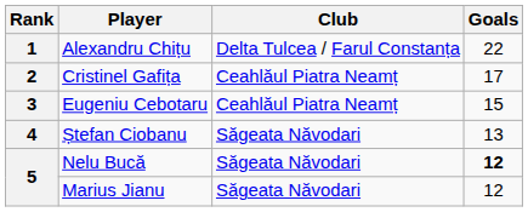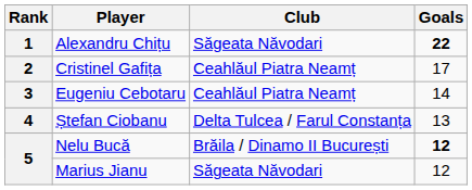 <table class="wikitable" style="text-align:center">
 <tr>
 <th>Rank</th>
 <th>Player</th>
 <th>Club</th>
 <th>Goals</th>
 </tr>
 <tr>
 <th>1</th>
 <td align="left"> <a href='#'>Alexandru Chițu</a></td>
-<td align="left"><a href='#'>Delta Tulcea</a> / <a href='#'>Farul Constanța</a></td>
-<td>22</td>
+<td align="left"><a href='#'>Săgeata Năvodari</a></td>
+<td><strong>22</strong></td>
 </tr>
 <tr>
 <th>2</th>
 <td align="left"> <a href='#'>Cristinel Gafița</a></td>
 <td align="left"><a href='#'>Ceahlăul Piatra Neamț</a></td>
 <td>17</td>
 </tr>
 <tr>
 <th>3</th>
 <td align="left"> <a href='#'>Eugeniu Cebotaru</a></td>
 <td align="left"><a href='#'>Ceahlăul Piatra Neamț</a></td>
-<td>15</td>
+<td>14</td>
 </tr>
 <tr>
 <th>4</th>
 <td align="left"> <a href='#'>Ștefan Ciobanu</a></td>
-<td align="left"><a href='#'>Săgeata Năvodari</a></td>
+<td align="left"><a href='#'>Delta Tulcea</a> / <a href='#'>Farul Constanța</a></td>
 <td>13</td>
 </tr>
 <tr>
 <th rowspan="2">5</th>
 <td align="left"> <a href='#'>Nelu Bucă</a></td>
-<td align="left"><a href='#'>Săgeata Năvodari</a></td>
+<td align="left"><a href='#'>Brăila</a> / <a href='#'>Dinamo II București</a></td>
 <td><strong>12</strong></td>
 </tr>
 <tr>
 <td align="left"> <a href='#'>Marius Jianu</a></td>
 <td align="left"><a href='#'>Săgeata Năvodari</a></td>
 <td>12</td>
 </tr>
 </table>
